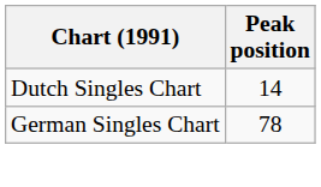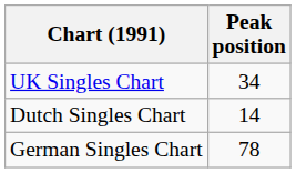 <table class="wikitable sortable">
 <tr>
 <th>Chart (1991)</th>
 <th>Peak<br>position</th>
+</tr>
+<tr>
+<td><a href='#'>UK Singles Chart</a></td>
+<td align="center">34</td>
 </tr>
 <tr>
 <td>Dutch Singles Chart</td>
 <td align="center">14</td>
 </tr>
 <tr>
 <td>German Singles Chart</td>
 <td align="center">78</td>
 </tr>
 </table>
